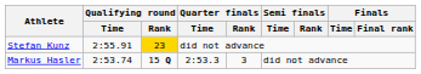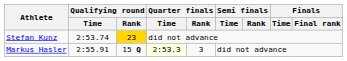 <table class="wikitable" style="font-size:90%">
 <tr>
 <th rowspan="2">Athlete</th>
 <th colspan="2">Qualifying round</th>
 <th colspan="2">Quarter finals</th>
 <th colspan="2">Semi finals</th>
 <th colspan="2">Finals</th>
 </tr>
 <tr>
 <th>Time</th>
 <th>Rank</th>
 <th>Time</th>
 <th>Rank</th>
 <th>Time</th>
 <th>Rank</th>
 <th>Time</th>
 <th>Final rank</th>
 </tr>
 <tr>
 <td><a href='#'>Stefan Kunz</a></td>
-<td align="center">2:55.91</td>
+<td align="center">2:53.74</td>
 <td align="center" style="background: gold;">23</td>
 <td colspan="6">did not advance</td>
 </tr>
 <tr>
 <td><a href='#'>Markus Hasler</a></td>
-<td align="center">2:53.74</td>
+<td align="center">2:55.91</td>
 <td align="center">15 <strong>Q</strong></td>
-<td align="center">2:53.3</td>
+<td align="center" style="background: lightyellow;">2:53.3</td>
 <td align="center">3</td>
 <td colspan="4">did not advance</td>
 </tr>
 </table>
